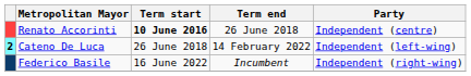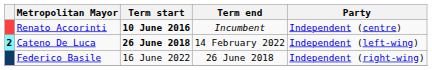 <table class="wikitable">
 <tr>
 <th class=unsortable> </th>
 <th>Metropolitan Mayor</th>
 <th>Term start</th>
 <th>Term end</th>
 <th>Party</th>
 </tr>
 <tr>
 <th style="background:#FF4040;"></th>
 <td><a href='#'>Renato Accorinti</a></td>
 <td align=center><strong>10 June 2016</strong></td>
-<td align=center>26 June 2018</td>
+<td align=center><em>Incumbent</em></td>
 <td><a href='#'>Independent</a> (<a href='#'>centre</a>)</td>
 </tr>
 <tr>
 <th style="background:#7DF9FF;">2</th>
 <td><a href='#'>Cateno De Luca</a></td>
-<td align=center>26 June 2018</td>
+<td align=center><strong>26 June 2018</strong></td>
 <td align=center>14 February 2022</td>
 <td><a href='#'>Independent</a> (<a href='#'>left-wing</a>)</td>
 </tr>
 <tr>
 <th style="background:#0B3B6A;"></th>
 <td><a href='#'>Federico Basile</a></td>
 <td align=center>16 June 2022</td>
-<td align=center><em>Incumbent</em></td>
+<td align=center>26 June 2018</td>
 <td><a href='#'>Independent</a> (<a href='#'>right-wing</a>)</td>
 </tr>
 <tr>
 </tr>
 </table>
